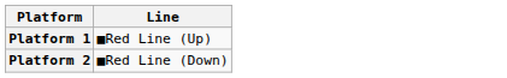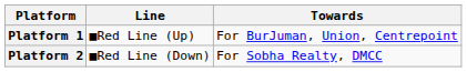 <table border="1" cellspacing="0" cellpadding="3" frame="hsides" rules="rows" style="" class="wikitable">
 <tr>
 <th>Platform</th>
 <th>Line</th>
+<th>Towards</th>
 </tr>
 <tr>
 <th>Platform 1</th>
 <td><span>■</span>Red Line (Up)</td>
+<td>For <a href='#'>BurJuman</a>, <a href='#'>Union</a>, <a href='#'>Centrepoint</a></td>
 </tr>
 <tr>
 <th>Platform 2</th>
 <td><span>■</span>Red Line (Down)</td>
+<td>For <a href='#'>Sobha Realty</a>, <a href='#'>DMCC</a></td>
 </tr>
 </table>
